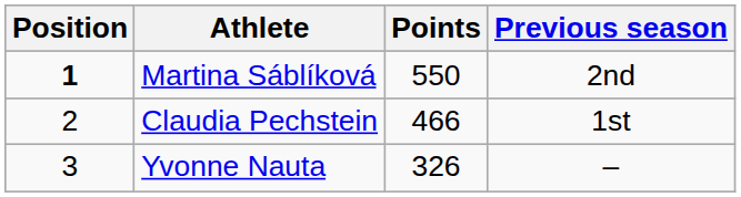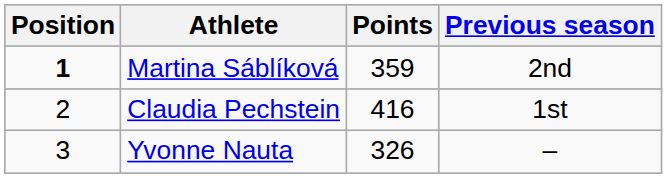 <table class="wikitable">
 <tr>
 <th><strong>Position</strong></th>
 <th><strong>Athlete</strong></th>
 <th><strong>Points</strong></th>
 <th><strong><a href='#'>Previous season</a></strong></th>
 </tr>
 <tr align="center">
 <td><strong>1</strong></td>
 <td align="left"> <a href='#'>Martina Sáblíková</a></td>
-<td>550</td>
+<td>359</td>
 <td>2nd</td>
 </tr>
 <tr align="center">
 <td>2</td>
 <td align="left"> <a href='#'>Claudia Pechstein</a></td>
-<td>466</td>
+<td>416</td>
 <td>1st</td>
 </tr>
 <tr align="center">
 <td>3</td>
 <td align="left"> <a href='#'>Yvonne Nauta</a></td>
 <td>326</td>
 <td>–</td>
 </tr>
 </table>
